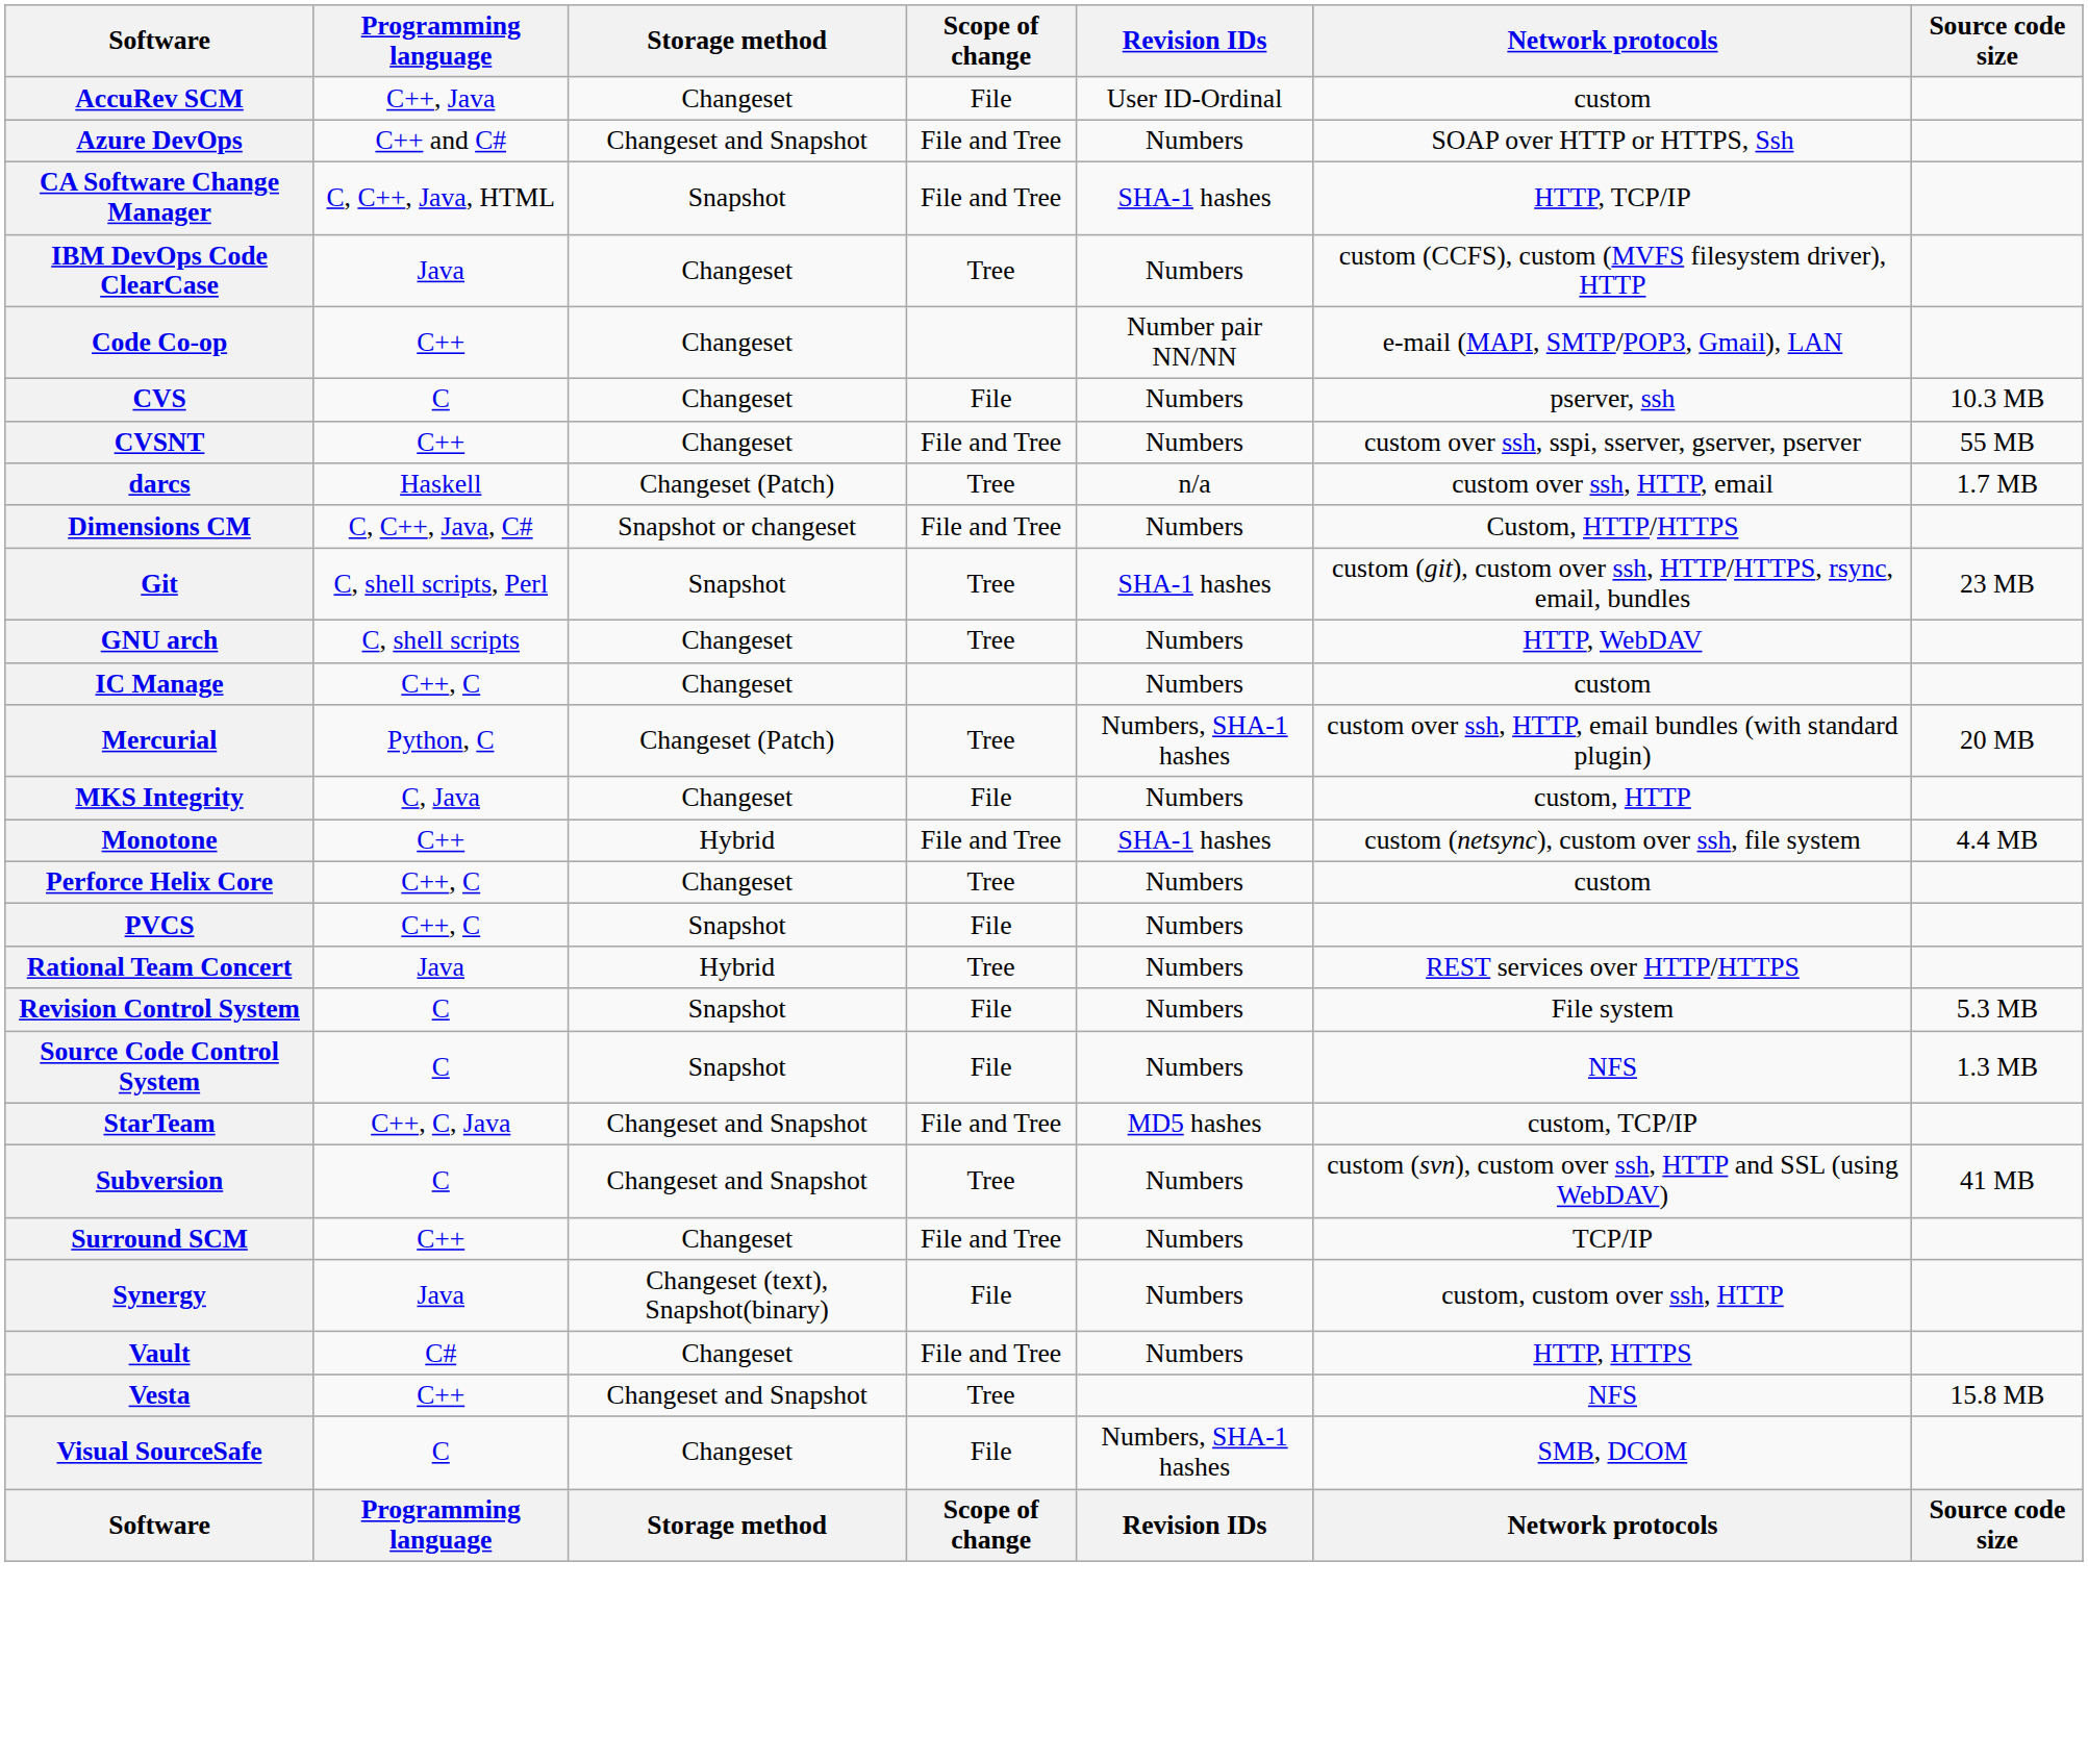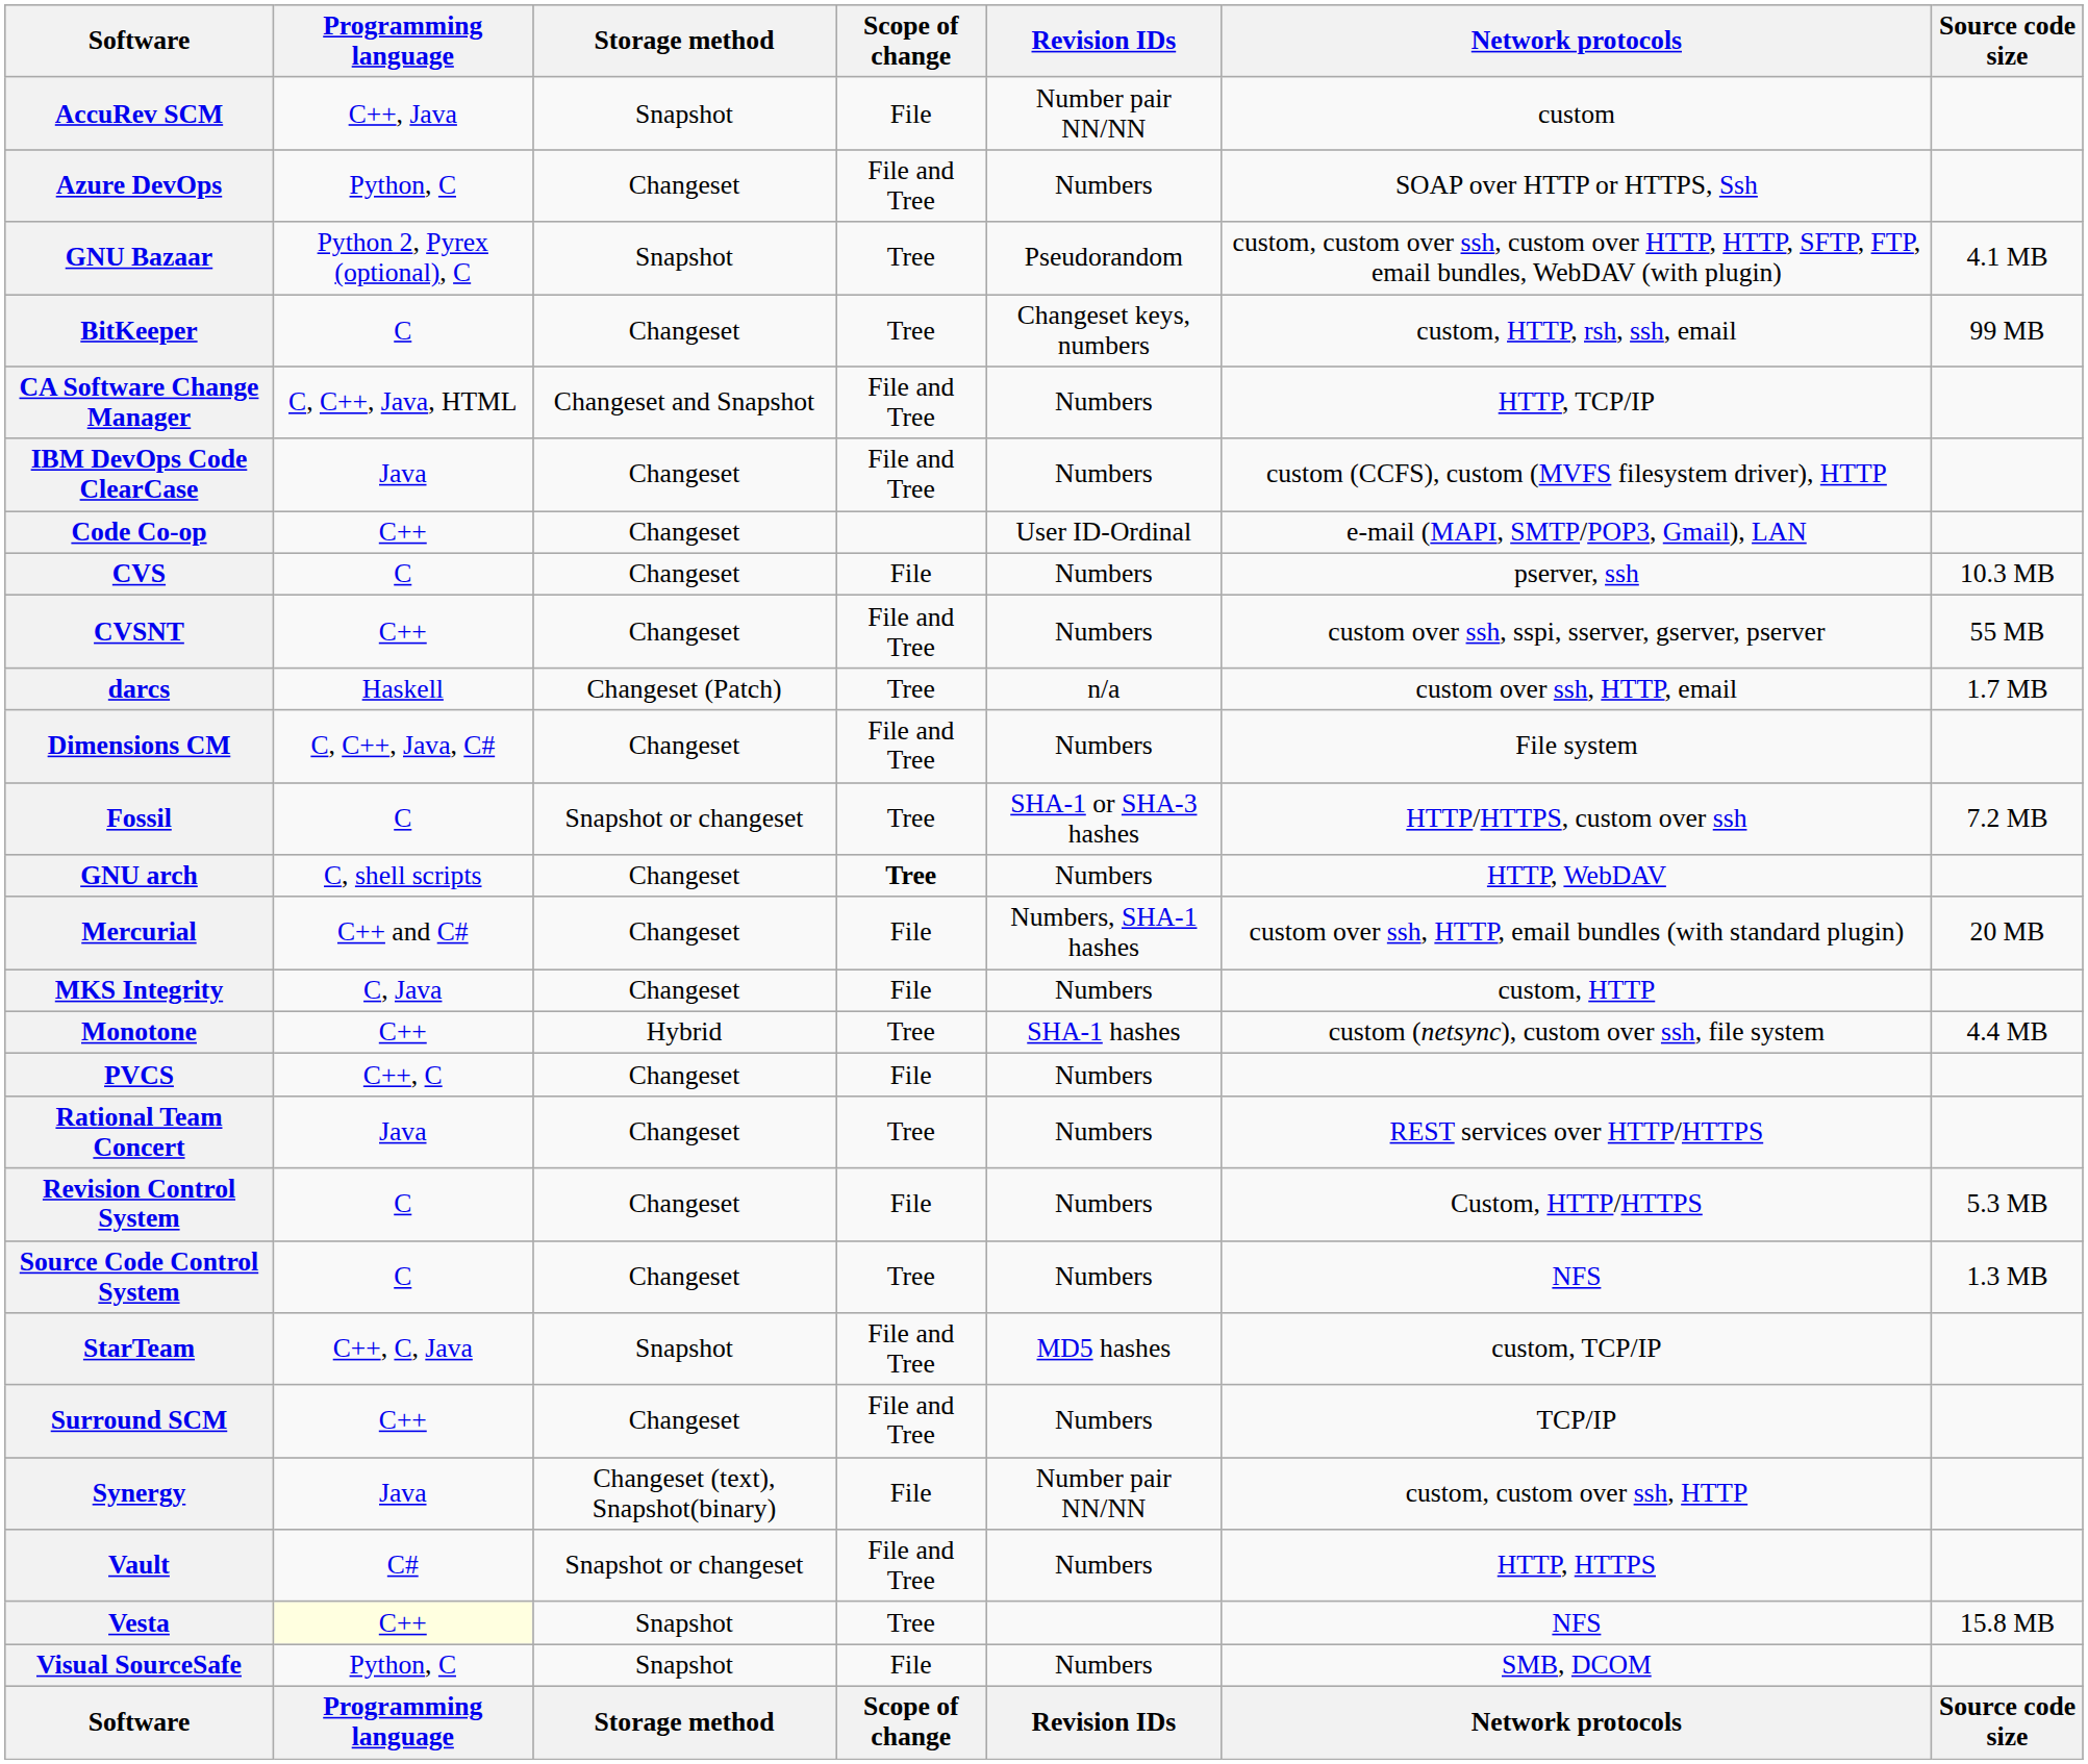 <table class="wikitable sortable" style="text-align: center; width: auto;">
 <tr>
 <th>Software</th>
 <th><a href='#'>Programming language</a></th>
 <th>Storage method</th>
 <th>Scope of change</th>
 <th><a href='#'>Revision IDs</a></th>
 <th><a href='#'>Network protocols</a></th>
 <th data-sort-type="number">Source code size</th>
 </tr>
 <tr>
 <th><a href='#'>AccuRev SCM</a></th>
 <td><a href='#'>C++</a>, <a href='#'>Java</a></td>
-<td>Changeset</td>
+<td>Snapshot</td>
 <td>File</td>
-<td>User ID-Ordinal</td>
+<td>Number pair NN/NN</td>
 <td>custom</td>
 <td></td>
 </tr>
 <tr>
 <th><a href='#'>Azure DevOps</a></th>
-<td><a href='#'>C++</a> and <a href='#'>C#</a></td>
-<td>Changeset and Snapshot</td>
+<td><a href='#'>Python</a>, <a href='#'>C</a></td>
+<td>Changeset</td>
 <td>File and Tree</td>
 <td>Numbers</td>
 <td>SOAP over HTTP or HTTPS, <a href='#'>Ssh</a></td>
 <td></td>
 </tr>
 <tr>
+<th><a href='#'>GNU Bazaar</a></th>
+<td><a href='#'>Python 2</a>, <a href='#'>Pyrex (optional)</a>, <a href='#'>C</a></td>
+<td>Snapshot</td>
+<td>Tree</td>
+<td>Pseudorandom</td>
+<td>custom, custom over <a href='#'>ssh</a>, custom over <a href='#'>HTTP</a>, <a href='#'>HTTP</a>, <a href='#'>SFTP</a>, <a href='#'>FTP</a>, email bundles, WebDAV (with plugin)</td>
+<td data-sort-value="4.1">4.1 MB</td>
+</tr>
+<tr>
+<th><a href='#'>BitKeeper</a></th>
+<td><a href='#'>C</a></td>
+<td>Changeset</td>
+<td>Tree</td>
+<td>Changeset keys, numbers</td>
+<td>custom, <a href='#'>HTTP</a>, <a href='#'>rsh</a>, <a href='#'>ssh</a>, email</td>
+<td>99 MB</td>
+</tr>
+<tr>
 <th><a href='#'>CA Software Change Manager</a></th>
 <td><a href='#'>C</a>, <a href='#'>C++</a>, <a href='#'>Java</a>, HTML</td>
-<td>Snapshot</td>
+<td>Changeset and Snapshot</td>
 <td>File and Tree</td>
-<td><a href='#'>SHA-1</a> hashes</td>
+<td>Numbers</td>
 <td><a href='#'>HTTP</a>, TCP/IP</td>
 <td></td>
 </tr>
 <tr>
 <th><a href='#'>IBM DevOps Code ClearCase</a></th>
 <td><a href='#'>Java</a></td>
 <td>Changeset</td>
-<td>Tree</td>
+<td>File and Tree </td>
 <td>Numbers</td>
 <td>custom (CCFS), custom (<a href='#'>MVFS</a> filesystem driver), <a href='#'>HTTP</a></td>
 <td></td>
 </tr>
 <tr>
 <th><a href='#'>Code Co-op</a></th>
 <td><a href='#'>C++</a></td>
 <td>Changeset</td>
 <td></td>
-<td>Number pair NN/NN</td>
+<td>User ID-Ordinal</td>
 <td>e-mail (<a href='#'>MAPI</a>, <a href='#'>SMTP</a>/<a href='#'>POP3</a>, <a href='#'>Gmail</a>), <a href='#'>LAN</a></td>
 <td></td>
 </tr>
 <tr>
 <th><a href='#'>CVS</a></th>
 <td><a href='#'>C</a></td>
 <td>Changeset</td>
 <td>File</td>
 <td>Numbers</td>
 <td>pserver, <a href='#'>ssh</a></td>
 <td data-sort-value="10.3">10.3 MB</td>
 </tr>
 <tr>
 <th><a href='#'>CVSNT</a></th>
 <td><a href='#'>C++</a></td>
 <td>Changeset</td>
 <td>File and Tree</td>
 <td>Numbers</td>
 <td>custom over <a href='#'>ssh</a>, sspi, sserver, gserver, pserver</td>
 <td data-sort-value="55">55 MB</td>
 </tr>
 <tr>
 <th><a href='#'>darcs</a></th>
 <td><a href='#'>Haskell</a></td>
 <td>Changeset (Patch)</td>
 <td>Tree</td>
 <td>n/a</td>
 <td>custom over <a href='#'>ssh</a>, <a href='#'>HTTP</a>, email</td>
 <td data-sort-value="1.7">1.7 MB</td>
 </tr>
 <tr>
 <th><a href='#'>Dimensions CM</a></th>
 <td><a href='#'>C</a>, <a href='#'>C++</a>, <a href='#'>Java</a>, <a href='#'>C#</a></td>
-<td>Snapshot or changeset</td>
+<td>Changeset</td>
 <td>File and Tree</td>
 <td>Numbers</td>
-<td>Custom, <a href='#'>HTTP</a>/<a href='#'>HTTPS</a></td>
+<td>File system</td>
 <td></td>
 </tr>
 <tr>
-<th><a href='#'>Git</a></th>
-<td><a href='#'>C</a>, <a href='#'>shell scripts</a>, <a href='#'>Perl</a></td>
-<td>Snapshot</td>
+<th><a href='#'>Fossil</a></th>
+<td><a href='#'>C</a></td>
+<td>Snapshot or changeset </td>
 <td>Tree</td>
-<td><a href='#'>SHA-1</a> hashes</td>
-<td>custom (<em>git</em>), custom over <a href='#'>ssh</a>, <a href='#'>HTTP</a>/<a href='#'>HTTPS</a>, <a href='#'>rsync</a>, email, bundles</td>
-<td data-sort-value="23">23 MB </td>
+<td><a href='#'>SHA-1</a> or <a href='#'>SHA-3</a> hashes </td>
+<td><a href='#'>HTTP</a>/<a href='#'>HTTPS</a>, custom over <a href='#'>ssh</a></td>
+<td data-sort-value="7.2">7.2 MB</td>
 </tr>
 <tr>
 <th><a href='#'>GNU arch</a></th>
 <td><a href='#'>C</a>, <a href='#'>shell scripts</a></td>
 <td>Changeset</td>
-<td>Tree</td>
+<td><strong>Tree</strong></td>
 <td>Numbers</td>
 <td><a href='#'>HTTP</a>, <a href='#'>WebDAV</a></td>
 <td></td>
 </tr>
 <tr>
-<th><a href='#'>IC Manage</a></th>
-<td><a href='#'>C++</a>, <a href='#'>C</a></td>
+<th><a href='#'>Mercurial</a></th>
+<td><a href='#'>C++</a> and <a href='#'>C#</a></td>
 <td>Changeset</td>
-<td></td>
-<td>Numbers</td>
-<td>custom</td>
-<td></td>
-</tr>
-<tr>
-<th><a href='#'>Mercurial</a></th>
-<td><a href='#'>Python</a>, <a href='#'>C</a></td>
-<td>Changeset (Patch)</td>
-<td>Tree</td>
+<td>File</td>
 <td>Numbers, <a href='#'>SHA-1</a> hashes</td>
 <td>custom over <a href='#'>ssh</a>, <a href='#'>HTTP</a>, email bundles (with standard plugin)</td>
 <td data-sort-value="20">20 MB</td>
 </tr>
 <tr>
 <th><a href='#'>MKS Integrity</a></th>
 <td><a href='#'>C</a>, <a href='#'>Java</a></td>
 <td>Changeset</td>
 <td>File</td>
 <td>Numbers</td>
 <td>custom, <a href='#'>HTTP</a></td>
 <td></td>
 </tr>
 <tr>
 <th><a href='#'>Monotone</a></th>
 <td><a href='#'>C++</a></td>
 <td>Hybrid</td>
-<td>File and Tree </td>
+<td>Tree</td>
 <td><a href='#'>SHA-1</a> hashes</td>
 <td>custom (<em>netsync</em>), custom over <a href='#'>ssh</a>, file system</td>
 <td data-sort-value="4.4">4.4 MB</td>
 </tr>
 <tr>
-<th><a href='#'>Perforce Helix Core</a></th>
+<th><a href='#'>PVCS</a></th>
 <td><a href='#'>C++</a>, <a href='#'>C</a></td>
 <td>Changeset</td>
-<td>Tree</td>
-<td>Numbers</td>
-<td>custom</td>
-<td></td>
-</tr>
-<tr>
-<th><a href='#'>PVCS</a></th>
-<td><a href='#'>C++</a>, <a href='#'>C</a></td>
-<td>Snapshot</td>
 <td>File</td>
 <td>Numbers</td>
 <td></td>
 <td></td>
 </tr>
 <tr>
 <th><a href='#'>Rational Team Concert</a></th>
 <td><a href='#'>Java</a></td>
-<td>Hybrid</td>
+<td>Changeset</td>
 <td>Tree</td>
 <td>Numbers</td>
 <td><a href='#'>REST</a> services over <a href='#'>HTTP</a>/<a href='#'>HTTPS</a></td>
 <td></td>
 </tr>
 <tr>
 <th><a href='#'>Revision Control System</a></th>
 <td><a href='#'>C</a></td>
-<td>Snapshot</td>
+<td>Changeset</td>
 <td>File</td>
 <td>Numbers</td>
-<td>File system</td>
+<td>Custom, <a href='#'>HTTP</a>/<a href='#'>HTTPS</a></td>
 <td data-sort-value="5.3">5.3 MB</td>
 </tr>
 <tr>
 <th><a href='#'>Source Code Control System</a></th>
 <td><a href='#'>C</a></td>
-<td>Snapshot</td>
-<td>File</td>
+<td>Changeset</td>
+<td>Tree</td>
 <td>Numbers</td>
 <td><a href='#'>NFS</a></td>
 <td data-sort-value="1.3">1.3 MB</td>
 </tr>
 <tr>
 <th><a href='#'>StarTeam</a></th>
 <td><a href='#'>C++</a>, <a href='#'>C</a>, <a href='#'>Java</a></td>
-<td>Changeset and Snapshot</td>
+<td>Snapshot</td>
 <td>File and Tree</td>
 <td><a href='#'>MD5</a> hashes</td>
 <td>custom, TCP/IP</td>
 <td></td>
-</tr>
-<tr>
-<th><a href='#'>Subversion</a></th>
-<td><a href='#'>C</a></td>
-<td>Changeset and Snapshot</td>
-<td>Tree</td>
-<td>Numbers</td>
-<td>custom (<em>svn</em>), custom over <a href='#'>ssh</a>, <a href='#'>HTTP</a> and SSL (using <a href='#'>WebDAV</a>)</td>
-<td data-sort-value="41">41 MB</td>
 </tr>
 <tr>
 <th><a href='#'>Surround SCM</a></th>
 <td><a href='#'>C++</a></td>
 <td>Changeset</td>
 <td>File and Tree</td>
 <td>Numbers</td>
 <td>TCP/IP</td>
 <td></td>
 </tr>
 <tr>
 <th><a href='#'>Synergy</a></th>
 <td><a href='#'>Java</a></td>
 <td>Changeset (text), Snapshot(binary)</td>
 <td>File</td>
-<td>Numbers</td>
+<td>Number pair NN/NN</td>
 <td>custom, custom over <a href='#'>ssh</a>, <a href='#'>HTTP</a></td>
 <td></td>
 </tr>
 <tr>
 <th><a href='#'>Vault</a></th>
 <td><a href='#'>C#</a></td>
-<td>Changeset</td>
+<td>Snapshot or changeset</td>
 <td>File and Tree</td>
 <td>Numbers</td>
 <td><a href='#'>HTTP</a>, <a href='#'>HTTPS</a></td>
 <td></td>
 </tr>
 <tr>
 <th><a href='#'>Vesta</a></th>
-<td><a href='#'>C++</a></td>
-<td>Changeset and Snapshot</td>
+<td style="background: lightyellow;"><a href='#'>C++</a></td>
+<td>Snapshot</td>
 <td>Tree</td>
 <td></td>
 <td><a href='#'>NFS</a></td>
 <td data-sort-value="15.8">15.8 MB</td>
 </tr>
 <tr>
 <th><a href='#'>Visual SourceSafe</a></th>
-<td><a href='#'>C</a></td>
-<td>Changeset</td>
+<td><a href='#'>Python</a>, <a href='#'>C</a></td>
+<td>Snapshot</td>
 <td>File</td>
-<td>Numbers, <a href='#'>SHA-1</a> hashes</td>
+<td>Numbers</td>
 <td><a href='#'>SMB</a>, <a href='#'>DCOM</a></td>
 <td></td>
 </tr>
 <tr class="sortbottom">
 <th>Software</th>
 <th><a href='#'>Programming language</a></th>
 <th>Storage method</th>
 <th>Scope of change</th>
 <th>Revision IDs</th>
 <th>Network protocols</th>
 <th>Source code size</th>
 </tr>
 </table>
